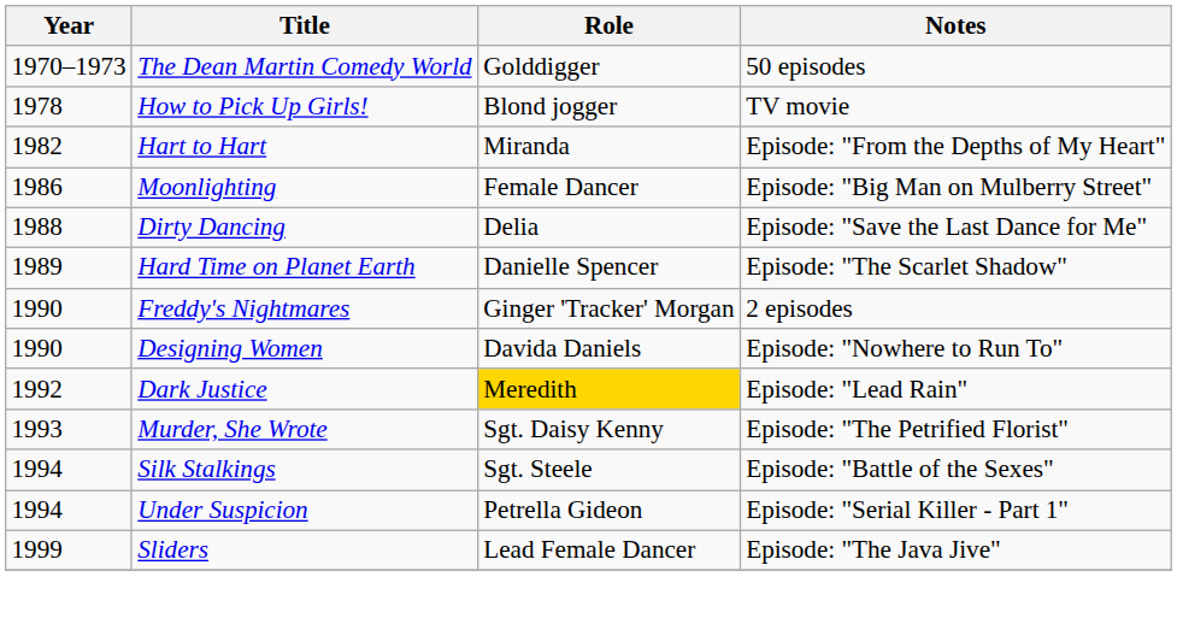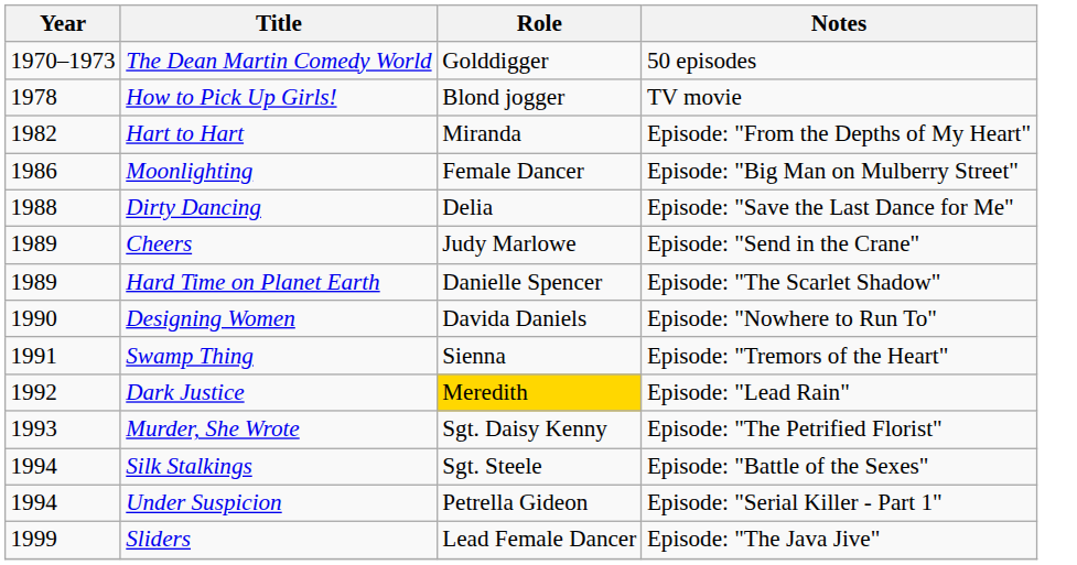 <table class="wikitable sortable">
 <tr>
 <th>Year</th>
 <th>Title</th>
 <th>Role</th>
 <th>Notes</th>
 </tr>
 <tr>
 <td>1970–1973</td>
 <td><em><a href='#'>The Dean Martin Comedy World</a></em></td>
 <td>Golddigger</td>
 <td>50 episodes</td>
 </tr>
 <tr>
 <td>1978</td>
 <td><em><a href='#'>How to Pick Up Girls!</a></em></td>
 <td>Blond jogger</td>
 <td>TV movie</td>
 </tr>
 <tr>
 <td>1982</td>
 <td><em><a href='#'>Hart to Hart</a></em></td>
 <td>Miranda</td>
 <td>Episode: "From the Depths of My Heart"</td>
 </tr>
 <tr>
 <td>1986</td>
 <td><em><a href='#'>Moonlighting</a></em></td>
 <td>Female Dancer</td>
 <td>Episode: "Big Man on Mulberry Street"</td>
 </tr>
 <tr>
 <td>1988</td>
 <td><em><a href='#'>Dirty Dancing</a></em></td>
 <td>Delia</td>
 <td>Episode: "Save the Last Dance for Me"</td>
 </tr>
 <tr>
 <td>1989</td>
+<td><em><a href='#'>Cheers</a></em></td>
+<td>Judy Marlowe</td>
+<td>Episode: "Send in the Crane"</td>
+</tr>
+<tr>
+<td>1989</td>
 <td><em><a href='#'>Hard Time on Planet Earth</a></em></td>
 <td>Danielle Spencer</td>
 <td>Episode: "The Scarlet Shadow"</td>
 </tr>
 <tr>
 <td>1990</td>
-<td><em><a href='#'>Freddy's Nightmares</a></em></td>
-<td>Ginger 'Tracker' Morgan</td>
-<td>2 episodes</td>
-</tr>
-<tr>
-<td>1990</td>
 <td><em><a href='#'>Designing Women</a></em></td>
 <td>Davida Daniels</td>
 <td>Episode: "Nowhere to Run To"</td>
+</tr>
+<tr>
+<td>1991</td>
+<td><em><a href='#'>Swamp Thing</a></em></td>
+<td>Sienna</td>
+<td>Episode: "Tremors of the Heart"</td>
 </tr>
 <tr>
 <td>1992</td>
 <td><em><a href='#'>Dark Justice</a></em></td>
 <td style="background: gold;">Meredith</td>
 <td>Episode: "Lead Rain"</td>
 </tr>
 <tr>
 <td>1993</td>
 <td><em><a href='#'>Murder, She Wrote</a></em></td>
 <td>Sgt. Daisy Kenny</td>
 <td>Episode: "The Petrified Florist"</td>
 </tr>
 <tr>
 <td>1994</td>
 <td><em><a href='#'>Silk Stalkings</a></em></td>
 <td>Sgt. Steele</td>
 <td>Episode: "Battle of the Sexes"</td>
 </tr>
 <tr>
 <td>1994</td>
 <td><em><a href='#'>Under Suspicion</a></em></td>
 <td>Petrella Gideon</td>
 <td>Episode: "Serial Killer - Part 1"</td>
 </tr>
 <tr>
 <td>1999</td>
 <td><em><a href='#'>Sliders</a></em></td>
 <td>Lead Female Dancer</td>
 <td>Episode: "The Java Jive"</td>
 </tr>
 <tr>
 </tr>
 </table>
